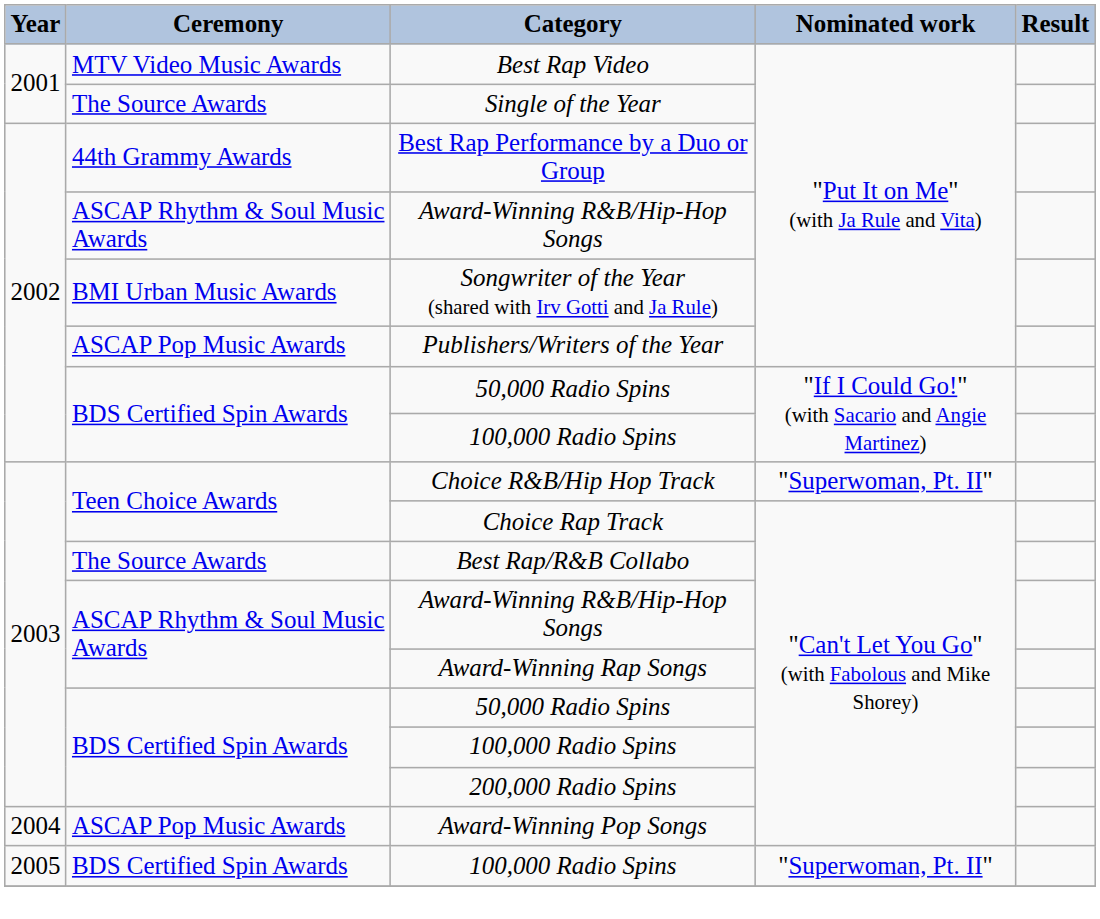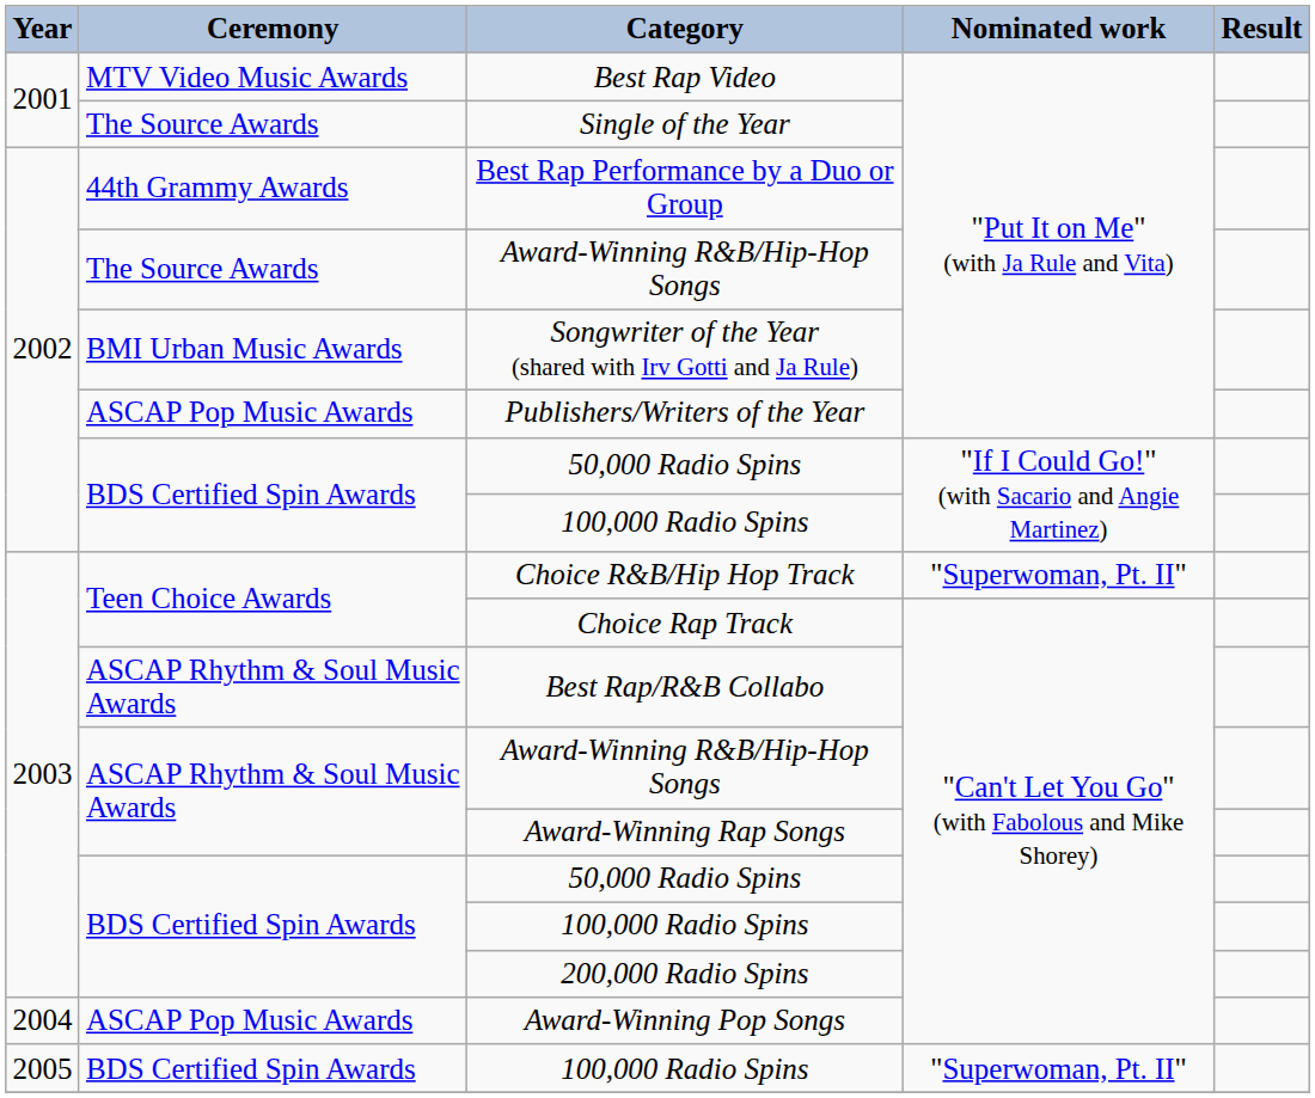 <table class="wikitable" width="700px">
 <tr>
 <th style="background:#B0C4DE;">Year</th>
 <th style="background:#B0C4DE;">Ceremony</th>
 <th style="background:#B0C4DE;">Category</th>
 <th style="background:#B0C4DE;">Nominated work</th>
 <th style="background:#B0C4DE;">Result</th>
 </tr>
 <tr>
 <td rowspan="2">2001</td>
 <td><a href='#'>MTV Video Music Awards</a></td>
 <td align="center"><em>Best Rap Video</em></td>
 <td rowspan="6" align="center">"<a href='#'>Put It on Me</a>" <br><small>(with <a href='#'>Ja Rule</a> and <a href='#'>Vita</a>)</small></td>
 <td></td>
 </tr>
 <tr>
 <td><a href='#'>The Source Awards</a></td>
 <td align="center"><em>Single of the Year</em></td>
 <td></td>
 </tr>
 <tr>
 <td rowspan="6">2002</td>
 <td rowspan="1"><a href='#'>44th Grammy Awards</a></td>
 <td align="center"><a href='#'>Best Rap Performance by a Duo or Group</a></td>
 <td></td>
 </tr>
 <tr>
-<td rowspan="1"><a href='#'>ASCAP Rhythm & Soul Music Awards</a></td>
+<td><a href='#'>The Source Awards</a></td>
 <td align="center"><em>Award-Winning R&B/Hip-Hop Songs</em></td>
 <td></td>
 </tr>
 <tr>
 <td><a href='#'>BMI Urban Music Awards</a></td>
 <td align="center"><em>Songwriter of the Year</em> <br><small>(shared with <a href='#'>Irv Gotti</a> and <a href='#'>Ja Rule</a>)</small></td>
 <td></td>
 </tr>
 <tr>
 <td><a href='#'>ASCAP Pop Music Awards</a></td>
 <td align="center"><em>Publishers/Writers of the Year</em></td>
 <td></td>
 </tr>
 <tr>
 <td rowspan="2"><a href='#'>BDS Certified Spin Awards</a></td>
 <td align="center"><em>50,000 Radio Spins</em></td>
 <td rowspan="2" align="center">"<a href='#'>If I Could Go!</a>" <br><small>(with <a href='#'>Sacario</a> and <a href='#'>Angie Martinez</a>)</small></td>
 <td></td>
 </tr>
 <tr>
 <td align="center"><em>100,000 Radio Spins</em></td>
 <td></td>
 </tr>
 <tr>
 <td rowspan="8">2003</td>
 <td rowspan="2"><a href='#'>Teen Choice Awards</a></td>
 <td align="center"><em>Choice R&B/Hip Hop Track</em></td>
 <td align="center">"<a href='#'>Superwoman, Pt. II</a>"</td>
 <td></td>
 </tr>
 <tr>
 <td align="center"><em>Choice Rap Track</em></td>
 <td rowspan="8" align="center">"<a href='#'>Can't Let You Go</a>" <br><small>(with <a href='#'>Fabolous</a> and Mike Shorey)</small></td>
 <td></td>
 </tr>
 <tr>
-<td><a href='#'>The Source Awards</a></td>
+<td rowspan="1"><a href='#'>ASCAP Rhythm & Soul Music Awards</a></td>
 <td align="center"><em>Best Rap/R&B Collabo</em></td>
 <td></td>
 </tr>
 <tr>
 <td rowspan="2"><a href='#'>ASCAP Rhythm & Soul Music Awards</a></td>
 <td align="center"><em>Award-Winning R&B/Hip-Hop Songs</em></td>
 <td></td>
 </tr>
 <tr>
 <td align="center"><em>Award-Winning Rap Songs</em></td>
 <td></td>
 </tr>
 <tr>
 <td rowspan="3"><a href='#'>BDS Certified Spin Awards</a></td>
 <td align="center"><em>50,000 Radio Spins</em></td>
 <td></td>
 </tr>
 <tr>
 <td align="center"><em>100,000 Radio Spins</em></td>
 <td></td>
 </tr>
 <tr>
 <td align="center"><em>200,000 Radio Spins</em></td>
 <td></td>
 </tr>
 <tr>
 <td>2004</td>
 <td><a href='#'>ASCAP Pop Music Awards</a></td>
 <td align="center"><em>Award-Winning Pop Songs</em></td>
 <td></td>
 </tr>
 <tr>
 <td>2005</td>
 <td><a href='#'>BDS Certified Spin Awards</a></td>
 <td align="center"><em>100,000 Radio Spins</em></td>
 <td align="center">"<a href='#'>Superwoman, Pt. II</a>"</td>
 <td></td>
 </tr>
 <tr>
 </tr>
 </table>
